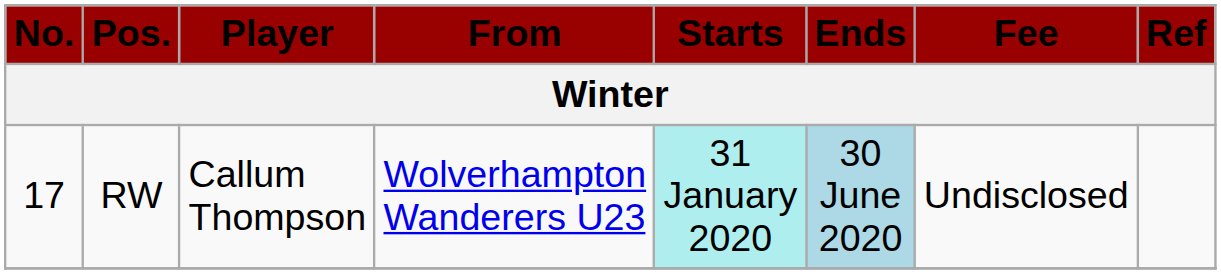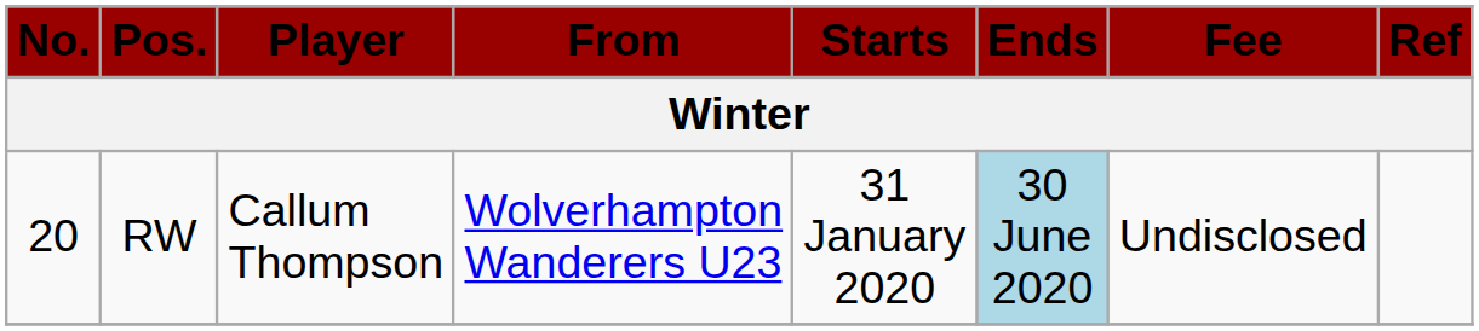 <table class="wikitable" style="text-align:center;width:75%;">
 <tr>
 <th style=background:#990000;color:#000000>No.</th>
 <th style=background:#990000;color:#000000>Pos.</th>
 <th style=background:#990000;color:#000000>Player</th>
 <th style=background:#990000;color:#000000>From</th>
 <th style=background:#990000;color:#000000>Starts</th>
 <th style=background:#990000;color:#000000>Ends</th>
 <th style=background:#990000;color:#000000>Fee</th>
 <th style=background:#990000;color:#000000>Ref</th>
 </tr>
 <tr>
 <th colspan=8>Winter</th>
 </tr>
 <tr>
-<td>17</td>
+<td>20</td>
 <td>RW</td>
 <td align=left> Callum Thompson</td>
 <td align=left> <a href='#'>Wolverhampton Wanderers U23</a></td>
-<td style="background: paleturquoise;">31 January 2020</td>
+<td>31 January 2020</td>
 <td style="background: lightblue;">30 June 2020</td>
 <td>Undisclosed</td>
 <td></td>
 </tr>
 <tr>
 </tr>
 </table>
